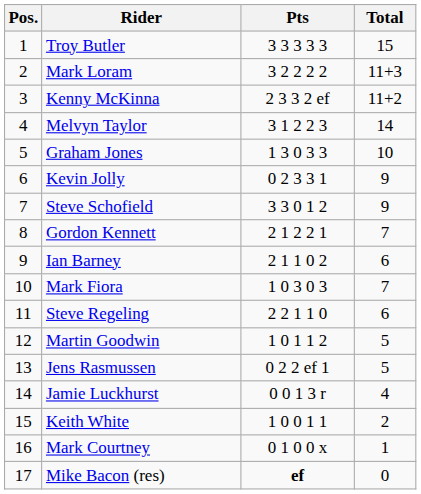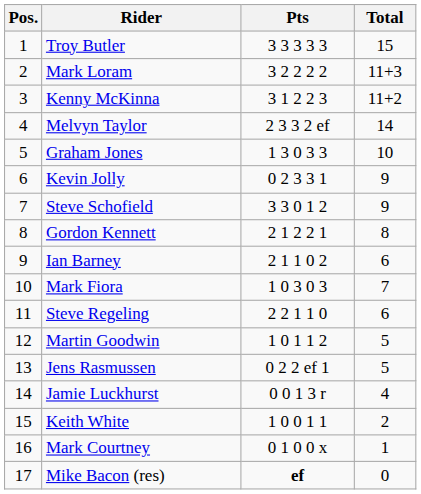 <table class=wikitable>
 <tr>
 <th width=25px>Pos.</th>
 <th width=180px>Rider</th>
 <th width=100px>Pts</th>
 <th width=50px>Total</th>
 </tr>
 <tr align=center >
 <td>1</td>
 <td align=left> <a href='#'>Troy Butler</a></td>
 <td>3	3	3	3	3</td>
 <td>15</td>
 </tr>
 <tr align=center>
 <td>2</td>
 <td align=left> <a href='#'>Mark Loram</a></td>
 <td>3	2	2	2	2</td>
 <td>11+3</td>
 </tr>
 <tr align=center>
 <td>3</td>
 <td align=left> <a href='#'>Kenny McKinna</a></td>
-<td>2	3	3	2	ef</td>
+<td>3	1	2	2	3</td>
 <td>11+2</td>
 </tr>
 <tr align=center>
 <td>4</td>
 <td align=left> <a href='#'>Melvyn Taylor</a></td>
-<td>3	1	2	2	3</td>
+<td>2	3	3	2	ef</td>
 <td>14</td>
 </tr>
 <tr align=center>
 <td>5</td>
 <td align=left> <a href='#'>Graham Jones</a></td>
 <td>1	3	0	3	3</td>
 <td>10</td>
 </tr>
 <tr align=center>
 <td>6</td>
 <td align=left> <a href='#'>Kevin Jolly</a></td>
 <td>0	2	3	3	1</td>
 <td>9</td>
 </tr>
 <tr align=center>
 <td>7</td>
 <td align=left> <a href='#'>Steve Schofield</a></td>
 <td>3	3	0	1	2</td>
 <td>9</td>
 </tr>
 <tr align=center>
 <td>8</td>
 <td align=left> <a href='#'>Gordon Kennett</a></td>
 <td>2	1	2	2	1</td>
-<td>7</td>
+<td>8</td>
 </tr>
 <tr align=center>
 <td>9</td>
 <td align=left> <a href='#'>Ian Barney</a></td>
 <td>2	1	1	0	2</td>
 <td>6</td>
 </tr>
 <tr align=center>
 <td>10</td>
 <td align=left> <a href='#'>Mark Fiora</a></td>
 <td>1	0	3	0	3</td>
 <td>7</td>
 </tr>
 <tr align=center>
 <td>11</td>
 <td align=left> <a href='#'>Steve Regeling</a></td>
 <td>2	2	1	1	0</td>
 <td>6</td>
 </tr>
 <tr align=center>
 <td>12</td>
 <td align=left> <a href='#'>Martin Goodwin</a></td>
 <td>1	0	1	1	2</td>
 <td>5</td>
 </tr>
 <tr align=center>
 <td>13</td>
 <td align=left> <a href='#'>Jens Rasmussen</a></td>
 <td>0	2	2	ef	1</td>
 <td>5</td>
 </tr>
 <tr align=center>
 <td>14</td>
 <td align=left> <a href='#'>Jamie Luckhurst</a></td>
 <td>0	0	1	3	r</td>
 <td>4</td>
 </tr>
 <tr align=center>
 <td>15</td>
 <td align=left> <a href='#'>Keith White</a></td>
 <td>1	0	0	1	1</td>
 <td>2</td>
 </tr>
 <tr align=center>
 <td>16</td>
 <td align=left> <a href='#'>Mark Courtney</a></td>
 <td>0	1	0	0 x</td>
 <td>1</td>
 </tr>
 <tr align=center>
 <td>17</td>
 <td align=left> <a href='#'>Mike Bacon</a>	(res)</td>
 <td><strong>ef</strong></td>
 <td>0</td>
 </tr>
 </table>
